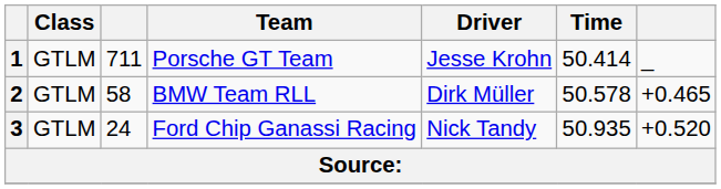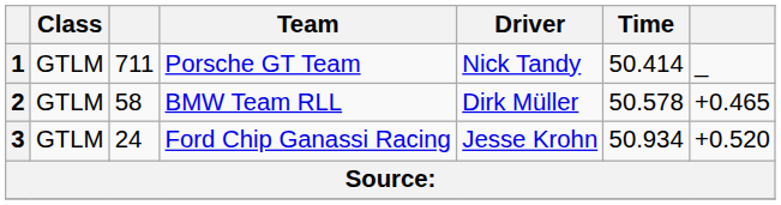 <table class="wikitable">
 <tr>
 <th scope="col"></th>
 <th scope="col">Class</th>
 <th scope="col"></th>
 <th scope="col">Team</th>
 <th scope="col">Driver</th>
 <th scope="col">Time</th>
 <th scope="col"></th>
 </tr>
 <tr>
 <th scope="row">1</th>
 <td>GTLM</td>
 <td>711</td>
 <td><a href='#'>Porsche GT Team</a></td>
-<td><a href='#'>Jesse Krohn</a></td>
+<td><a href='#'>Nick Tandy</a></td>
 <td>50.414</td>
 <td>_</td>
 </tr>
 <tr>
 <th scope="row">2</th>
 <td>GTLM</td>
 <td>58</td>
 <td><a href='#'>BMW Team RLL</a></td>
 <td><a href='#'>Dirk Müller</a></td>
 <td>50.578</td>
 <td>+0.465</td>
 </tr>
 <tr>
 <th scope="row">3</th>
 <td>GTLM</td>
 <td>24</td>
 <td><a href='#'>Ford Chip Ganassi Racing</a></td>
-<td><a href='#'>Nick Tandy</a></td>
-<td>50.935</td>
+<td><a href='#'>Jesse Krohn</a></td>
+<td>50.934</td>
 <td>+0.520</td>
 </tr>
 <tr>
 <th colspan="7">Source:</th>
 </tr>
 <tr>
 </tr>
 </table>
